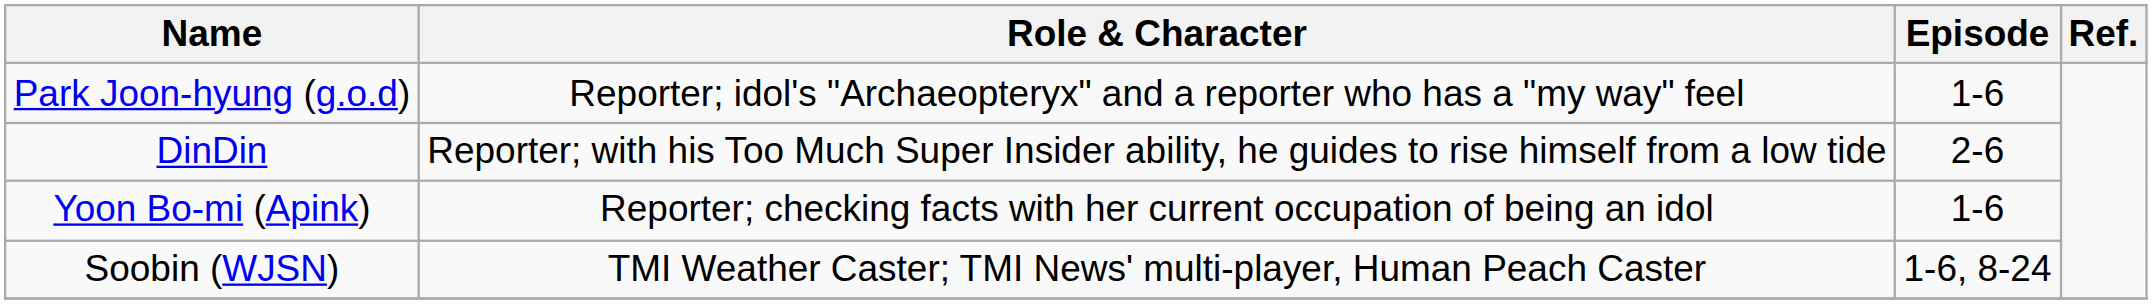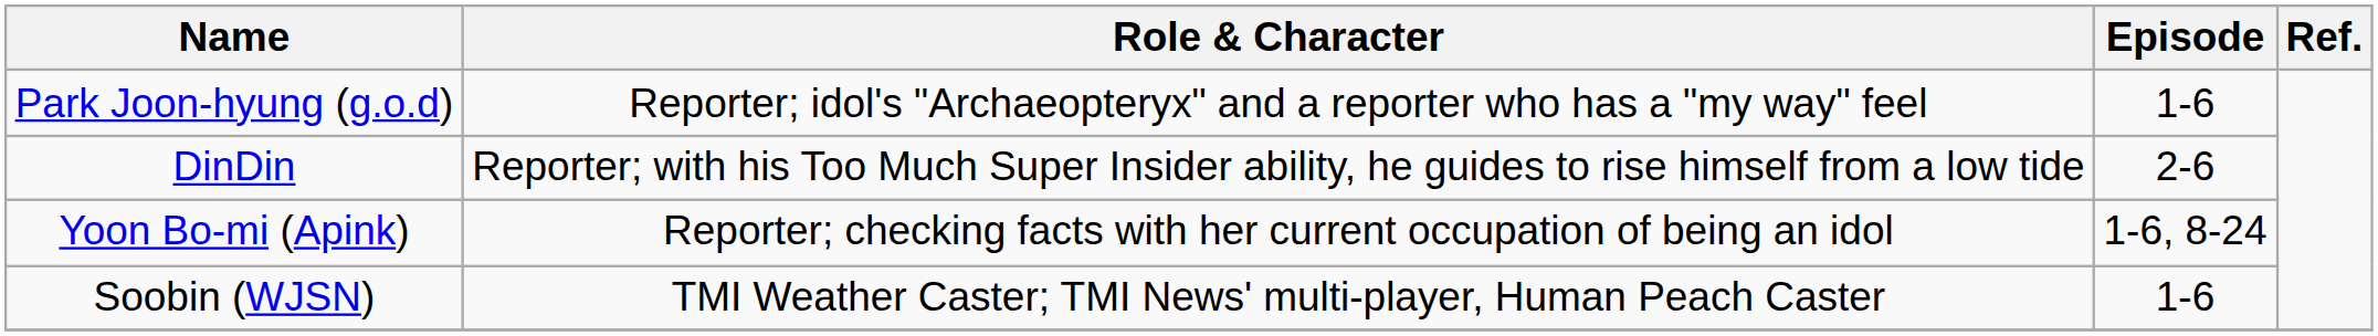 <table class="wikitable" style="text-align:center">
 <tr>
 <th>Name</th>
 <th>Role & Character</th>
 <th>Episode</th>
 <th>Ref.</th>
 </tr>
 <tr>
 <td><a href='#'>Park Joon-hyung</a> (<a href='#'>g.o.d</a>)</td>
 <td>Reporter; idol's "Archaeopteryx" and a reporter who has a "my way" feel</td>
 <td>1-6</td>
 <td rowspan="4"></td>
 </tr>
 <tr>
 <td><a href='#'>DinDin</a></td>
 <td>Reporter; with his Too Much Super Insider ability, he guides to rise himself from a low tide</td>
 <td>2-6</td>
 </tr>
 <tr>
 <td><a href='#'>Yoon Bo-mi</a> (<a href='#'>Apink</a>)</td>
 <td>Reporter; checking facts with her current occupation of being an idol</td>
-<td>1-6</td>
+<td>1-6, 8-24</td>
 </tr>
 <tr>
 <td>Soobin (<a href='#'>WJSN</a>)</td>
 <td>TMI Weather Caster; TMI News' multi-player, Human Peach Caster</td>
-<td>1-6, 8-24</td>
+<td>1-6</td>
 </tr>
 <tr>
 </tr>
 </table>
